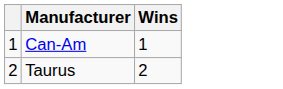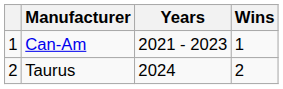 <table class="wikitable">
 <tr>
 <th></th>
 <th>Manufacturer</th>
+<th>Years</th>
 <th>Wins</th>
 </tr>
 <tr>
 <td>1</td>
 <td> <a href='#'>Can-Am</a></td>
+<td>2021 - 2023</td>
 <td>1</td>
 </tr>
 <tr>
 <td>2</td>
 <td> Taurus</td>
+<td>2024</td>
 <td>2</td>
 </tr>
 </table>
